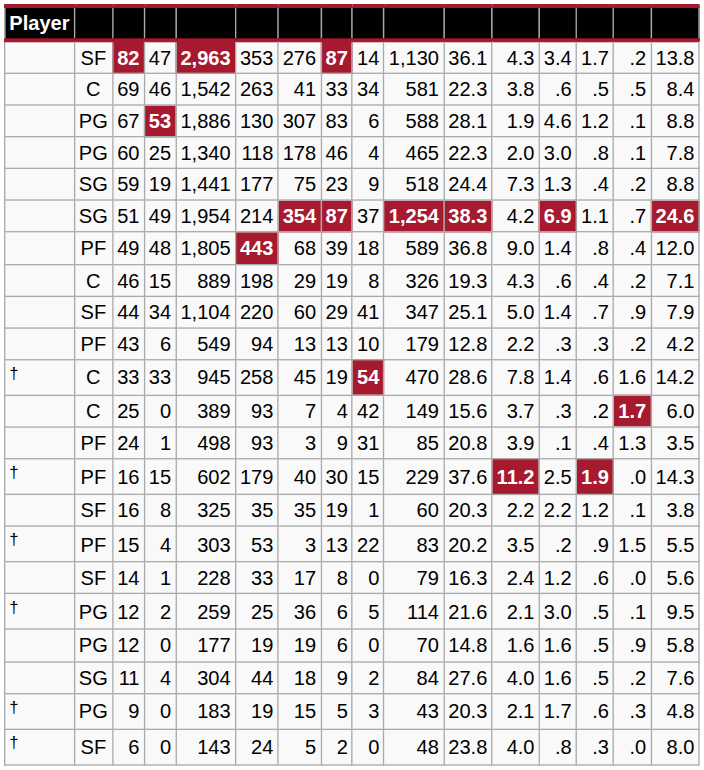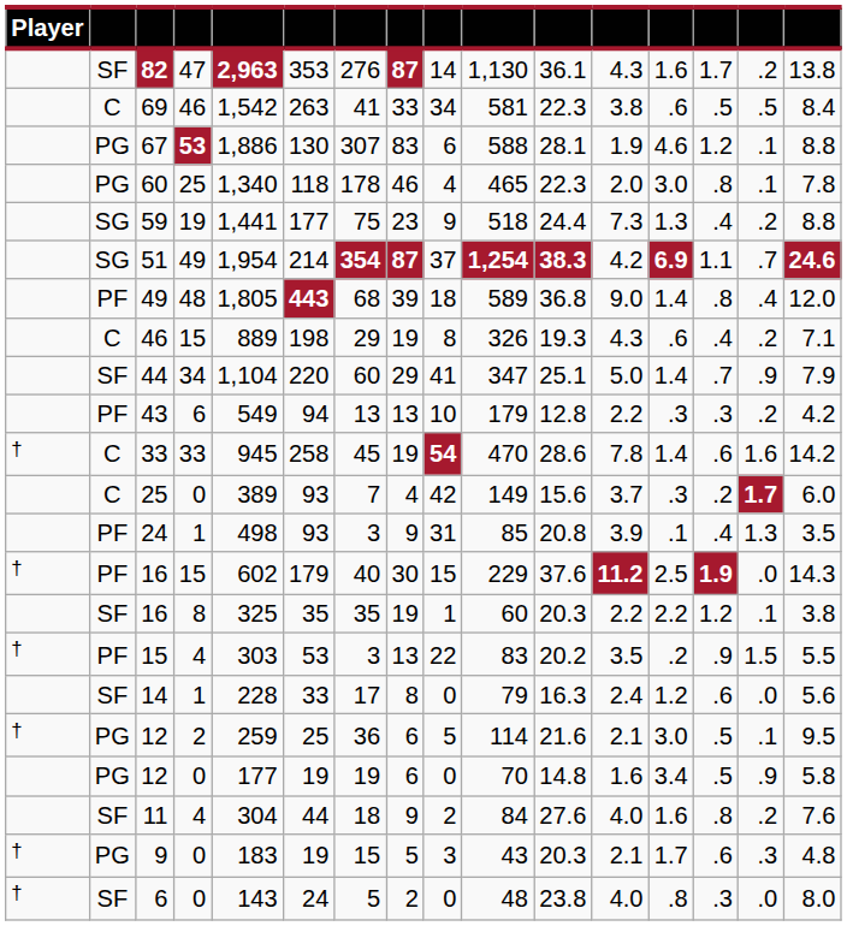 <table class="wikitable sortable" style="font-size: 95%; text-align:right;">
 <tr>
 <th style="background:#010101; color:#FFFFFF; border-top:#A6192E 3px solid; border-bottom:#A6192E 3px solid;">Player</th>
 <th style="background:#010101; color:#FFFFFF; border-top:#A6192E 3px solid; border-bottom:#A6192E 3px solid;"></th>
 <th style="background:#010101; color:#FFFFFF; border-top:#A6192E 3px solid; border-bottom:#A6192E 3px solid;"></th>
 <th style="background:#010101; color:#FFFFFF; border-top:#A6192E 3px solid; border-bottom:#A6192E 3px solid;"></th>
 <th style="background:#010101; color:#FFFFFF; border-top:#A6192E 3px solid; border-bottom:#A6192E 3px solid;"></th>
 <th style="background:#010101; color:#FFFFFF; border-top:#A6192E 3px solid; border-bottom:#A6192E 3px solid;"></th>
 <th style="background:#010101; color:#FFFFFF; border-top:#A6192E 3px solid; border-bottom:#A6192E 3px solid;"></th>
 <th style="background:#010101; color:#FFFFFF; border-top:#A6192E 3px solid; border-bottom:#A6192E 3px solid;"></th>
 <th style="background:#010101; color:#FFFFFF; border-top:#A6192E 3px solid; border-bottom:#A6192E 3px solid;"></th>
 <th style="background:#010101; color:#FFFFFF; border-top:#A6192E 3px solid; border-bottom:#A6192E 3px solid;"></th>
 <th style="background:#010101; color:#FFFFFF; border-top:#A6192E 3px solid; border-bottom:#A6192E 3px solid;"></th>
 <th style="background:#010101; color:#FFFFFF; border-top:#A6192E 3px solid; border-bottom:#A6192E 3px solid;"></th>
 <th style="background:#010101; color:#FFFFFF; border-top:#A6192E 3px solid; border-bottom:#A6192E 3px solid;"></th>
 <th style="background:#010101; color:#FFFFFF; border-top:#A6192E 3px solid; border-bottom:#A6192E 3px solid;"></th>
 <th style="background:#010101; color:#FFFFFF; border-top:#A6192E 3px solid; border-bottom:#A6192E 3px solid;"></th>
 <th style="background:#010101; color:#FFFFFF; border-top:#A6192E 3px solid; border-bottom:#A6192E 3px solid;"></th>
 </tr>
 <tr>
 <td style="text-align:left;"></td>
 <td style="text-align:center;">SF</td>
 <td style="background:#A6192E; color:#FFFFFF;"><strong>82</strong></td>
 <td>47</td>
 <td style="background:#A6192E; color:#FFFFFF;"><strong>2,963</strong></td>
 <td>353</td>
 <td>276</td>
 <td style="background:#A6192E; color:#FFFFFF;"><strong>87</strong></td>
 <td>14</td>
 <td>1,130</td>
 <td>36.1</td>
 <td>4.3</td>
-<td>3.4</td>
+<td>1.6</td>
 <td>1.7</td>
 <td>.2</td>
 <td>13.8</td>
 </tr>
 <tr>
 <td style="text-align:left;"></td>
 <td style="text-align:center;">C</td>
 <td>69</td>
 <td>46</td>
 <td>1,542</td>
 <td>263</td>
 <td>41</td>
 <td>33</td>
 <td>34</td>
 <td>581</td>
 <td>22.3</td>
 <td>3.8</td>
 <td>.6</td>
 <td>.5</td>
 <td>.5</td>
 <td>8.4</td>
 </tr>
 <tr>
 <td style="text-align:left;"></td>
 <td style="text-align:center;">PG</td>
 <td>67</td>
 <td style="background:#A6192E; color:#FFFFFF;"><strong>53</strong></td>
 <td>1,886</td>
 <td>130</td>
 <td>307</td>
 <td>83</td>
 <td>6</td>
 <td>588</td>
 <td>28.1</td>
 <td>1.9</td>
 <td>4.6</td>
 <td>1.2</td>
 <td>.1</td>
 <td>8.8</td>
 </tr>
 <tr>
 <td style="text-align:left;"></td>
 <td style="text-align:center;">PG</td>
 <td>60</td>
 <td>25</td>
 <td>1,340</td>
 <td>118</td>
 <td>178</td>
 <td>46</td>
 <td>4</td>
 <td>465</td>
 <td>22.3</td>
 <td>2.0</td>
 <td>3.0</td>
 <td>.8</td>
 <td>.1</td>
 <td>7.8</td>
 </tr>
 <tr>
 <td style="text-align:left;"></td>
 <td style="text-align:center;">SG</td>
 <td>59</td>
 <td>19</td>
 <td>1,441</td>
 <td>177</td>
 <td>75</td>
 <td>23</td>
 <td>9</td>
 <td>518</td>
 <td>24.4</td>
 <td>7.3</td>
 <td>1.3</td>
 <td>.4</td>
 <td>.2</td>
 <td>8.8</td>
 </tr>
 <tr>
 <td style="text-align:left;"></td>
 <td style="text-align:center;">SG</td>
 <td>51</td>
 <td>49</td>
 <td>1,954</td>
 <td>214</td>
 <td style="background:#A6192E; color:#FFFFFF;"><strong>354</strong></td>
 <td style="background:#A6192E; color:#FFFFFF;"><strong>87</strong></td>
 <td>37</td>
 <td style="background:#A6192E; color:#FFFFFF;"><strong>1,254</strong></td>
 <td style="background:#A6192E; color:#FFFFFF;"><strong>38.3</strong></td>
 <td>4.2</td>
 <td style="background:#A6192E; color:#FFFFFF;"><strong>6.9</strong></td>
 <td>1.1</td>
 <td>.7</td>
 <td style="background:#A6192E; color:#FFFFFF;"><strong>24.6</strong></td>
 </tr>
 <tr>
 <td style="text-align:left;"></td>
 <td style="text-align:center;">PF</td>
 <td>49</td>
 <td>48</td>
 <td>1,805</td>
 <td style="background:#A6192E; color:#FFFFFF;"><strong>443</strong></td>
 <td>68</td>
 <td>39</td>
 <td>18</td>
 <td>589</td>
 <td>36.8</td>
 <td>9.0</td>
 <td>1.4</td>
 <td>.8</td>
 <td>.4</td>
 <td>12.0</td>
 </tr>
 <tr>
 <td style="text-align:left;"></td>
 <td style="text-align:center;">C</td>
 <td>46</td>
 <td>15</td>
 <td>889</td>
 <td>198</td>
 <td>29</td>
 <td>19</td>
 <td>8</td>
 <td>326</td>
 <td>19.3</td>
 <td>4.3</td>
 <td>.6</td>
 <td>.4</td>
 <td>.2</td>
 <td>7.1</td>
 </tr>
 <tr>
 <td style="text-align:left;"></td>
 <td style="text-align:center;">SF</td>
 <td>44</td>
 <td>34</td>
 <td>1,104</td>
 <td>220</td>
 <td>60</td>
 <td>29</td>
 <td>41</td>
 <td>347</td>
 <td>25.1</td>
 <td>5.0</td>
 <td>1.4</td>
 <td>.7</td>
 <td>.9</td>
 <td>7.9</td>
 </tr>
 <tr>
 <td style="text-align:left;"></td>
 <td style="text-align:center;">PF</td>
 <td>43</td>
 <td>6</td>
 <td>549</td>
 <td>94</td>
 <td>13</td>
 <td>13</td>
 <td>10</td>
 <td>179</td>
 <td>12.8</td>
 <td>2.2</td>
 <td>.3</td>
 <td>.3</td>
 <td>.2</td>
 <td>4.2</td>
 </tr>
 <tr>
 <td style="text-align:left;"><sup>†</sup></td>
 <td style="text-align:center;">C</td>
 <td>33</td>
 <td>33</td>
 <td>945</td>
 <td>258</td>
 <td>45</td>
 <td>19</td>
 <td style="background:#A6192E; color:#FFFFFF;"><strong>54</strong></td>
 <td>470</td>
 <td>28.6</td>
 <td>7.8</td>
 <td>1.4</td>
 <td>.6</td>
 <td>1.6</td>
 <td>14.2</td>
 </tr>
 <tr>
 <td style="text-align:left;"></td>
 <td style="text-align:center;">C</td>
 <td>25</td>
 <td>0</td>
 <td>389</td>
 <td>93</td>
 <td>7</td>
 <td>4</td>
 <td>42</td>
 <td>149</td>
 <td>15.6</td>
 <td>3.7</td>
 <td>.3</td>
 <td>.2</td>
 <td style="background:#A6192E; color:#FFFFFF;"><strong>1.7</strong></td>
 <td>6.0</td>
 </tr>
 <tr>
 <td style="text-align:left;"></td>
 <td style="text-align:center;">PF</td>
 <td>24</td>
 <td>1</td>
 <td>498</td>
 <td>93</td>
 <td>3</td>
 <td>9</td>
 <td>31</td>
 <td>85</td>
 <td>20.8</td>
 <td>3.9</td>
 <td>.1</td>
 <td>.4</td>
 <td>1.3</td>
 <td>3.5</td>
 </tr>
 <tr>
 <td style="text-align:left;"><sup>†</sup></td>
 <td style="text-align:center;">PF</td>
 <td>16</td>
 <td>15</td>
 <td>602</td>
 <td>179</td>
 <td>40</td>
 <td>30</td>
 <td>15</td>
 <td>229</td>
 <td>37.6</td>
 <td style="background:#A6192E; color:#FFFFFF;"><strong>11.2</strong></td>
 <td>2.5</td>
 <td style="background:#A6192E; color:#FFFFFF;"><strong>1.9</strong></td>
 <td>.0</td>
 <td>14.3</td>
 </tr>
 <tr>
 <td style="text-align:left;"></td>
 <td style="text-align:center;">SF</td>
 <td>16</td>
 <td>8</td>
 <td>325</td>
 <td>35</td>
 <td>35</td>
 <td>19</td>
 <td>1</td>
 <td>60</td>
 <td>20.3</td>
 <td>2.2</td>
 <td>2.2</td>
 <td>1.2</td>
 <td>.1</td>
 <td>3.8</td>
 </tr>
 <tr>
 <td style="text-align:left;"><sup>†</sup></td>
 <td style="text-align:center;">PF</td>
 <td>15</td>
 <td>4</td>
 <td>303</td>
 <td>53</td>
 <td>3</td>
 <td>13</td>
 <td>22</td>
 <td>83</td>
 <td>20.2</td>
 <td>3.5</td>
 <td>.2</td>
 <td>.9</td>
 <td>1.5</td>
 <td>5.5</td>
 </tr>
 <tr>
 <td style="text-align:left;"></td>
 <td style="text-align:center;">SF</td>
 <td>14</td>
 <td>1</td>
 <td>228</td>
 <td>33</td>
 <td>17</td>
 <td>8</td>
 <td>0</td>
 <td>79</td>
 <td>16.3</td>
 <td>2.4</td>
 <td>1.2</td>
 <td>.6</td>
 <td>.0</td>
 <td>5.6</td>
 </tr>
 <tr>
 <td style="text-align:left;"><sup>†</sup></td>
 <td style="text-align:center;">PG</td>
 <td>12</td>
 <td>2</td>
 <td>259</td>
 <td>25</td>
 <td>36</td>
 <td>6</td>
 <td>5</td>
 <td>114</td>
 <td>21.6</td>
 <td>2.1</td>
 <td>3.0</td>
 <td>.5</td>
 <td>.1</td>
 <td>9.5</td>
 </tr>
 <tr>
 <td style="text-align:left;"></td>
 <td style="text-align:center;">PG</td>
 <td>12</td>
 <td>0</td>
 <td>177</td>
 <td>19</td>
 <td>19</td>
 <td>6</td>
 <td>0</td>
 <td>70</td>
 <td>14.8</td>
 <td>1.6</td>
-<td>1.6</td>
+<td>3.4</td>
 <td>.5</td>
 <td>.9</td>
 <td>5.8</td>
 </tr>
 <tr>
 <td style="text-align:left;"></td>
-<td style="text-align:center;">SG</td>
+<td style="text-align:center;">SF</td>
 <td>11</td>
 <td>4</td>
 <td>304</td>
 <td>44</td>
 <td>18</td>
 <td>9</td>
 <td>2</td>
 <td>84</td>
 <td>27.6</td>
 <td>4.0</td>
 <td>1.6</td>
-<td>.5</td>
+<td>.8</td>
 <td>.2</td>
 <td>7.6</td>
 </tr>
 <tr>
 <td style="text-align:left;"><sup>†</sup></td>
 <td style="text-align:center;">PG</td>
 <td>9</td>
 <td>0</td>
 <td>183</td>
 <td>19</td>
 <td>15</td>
 <td>5</td>
 <td>3</td>
 <td>43</td>
 <td>20.3</td>
 <td>2.1</td>
 <td>1.7</td>
 <td>.6</td>
 <td>.3</td>
 <td>4.8</td>
 </tr>
 <tr>
 <td style="text-align:left;"><sup>†</sup></td>
 <td style="text-align:center;">SF</td>
 <td>6</td>
 <td>0</td>
 <td>143</td>
 <td>24</td>
 <td>5</td>
 <td>2</td>
 <td>0</td>
 <td>48</td>
 <td>23.8</td>
 <td>4.0</td>
 <td>.8</td>
 <td>.3</td>
 <td>.0</td>
 <td>8.0</td>
 </tr>
 </table>
